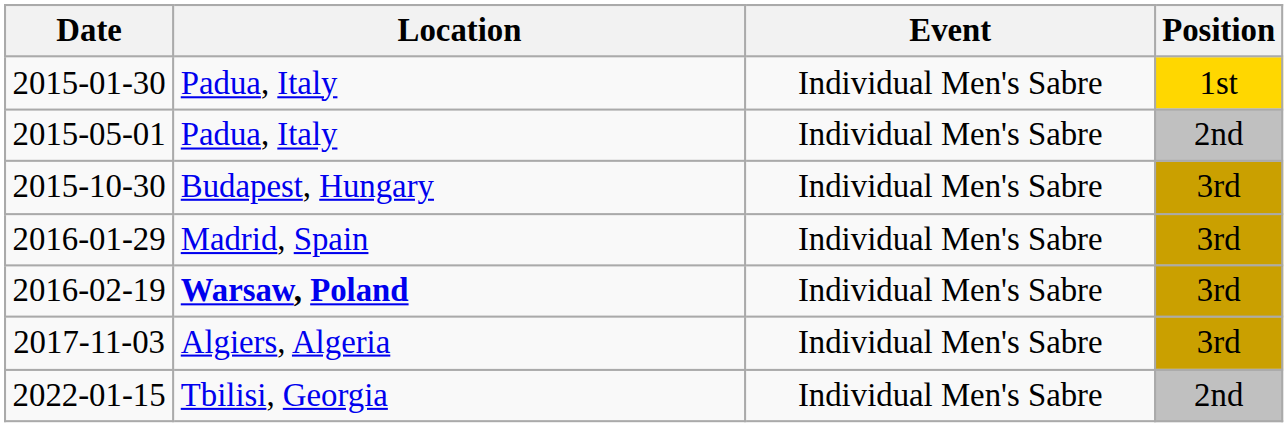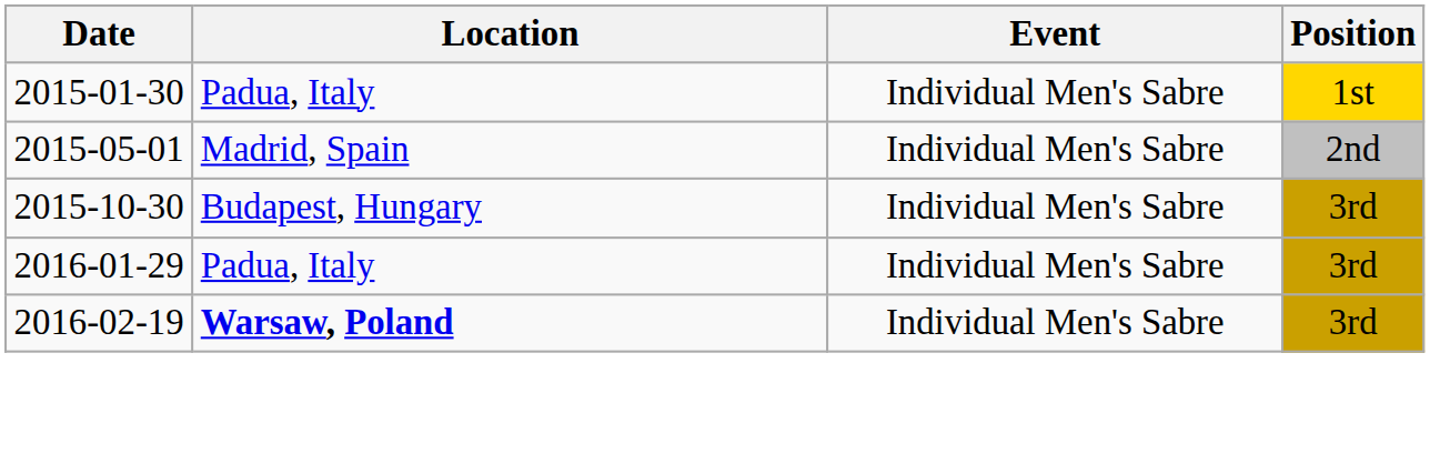 <table class="wikitable" style="text-align:center;">
 <tr>
 <th>Date</th>
 <th style="width:17em">Location</th>
 <th style="width:12em">Event</th>
 <th>Position</th>
 </tr>
 <tr>
 <td>2015-01-30</td>
 <td rowspan="1" align="left"> <a href='#'>Padua</a>, <a href='#'>Italy</a></td>
 <td>Individual Men's Sabre</td>
 <td bgcolor="gold">1st</td>
 </tr>
 <tr>
 <td>2015-05-01</td>
-<td rowspan="1" align="left"> <a href='#'>Padua</a>, <a href='#'>Italy</a></td>
+<td rowspan="1" align="left"> <a href='#'>Madrid</a>, <a href='#'>Spain</a></td>
 <td>Individual Men's Sabre</td>
 <td bgcolor="silver">2nd</td>
 </tr>
 <tr>
 <td>2015-10-30</td>
 <td rowspan="1" align="left"> <a href='#'>Budapest</a>, <a href='#'>Hungary</a></td>
 <td>Individual Men's Sabre</td>
 <td bgcolor="caramel">3rd</td>
 </tr>
 <tr>
 <td>2016-01-29</td>
-<td rowspan="1" align="left"> <a href='#'>Madrid</a>, <a href='#'>Spain</a></td>
+<td rowspan="1" align="left"> <a href='#'>Padua</a>, <a href='#'>Italy</a></td>
 <td>Individual Men's Sabre</td>
 <td bgcolor="caramel">3rd</td>
 </tr>
 <tr>
 <td>2016-02-19</td>
 <td rowspan="1" align="left"><strong> <a href='#'>Warsaw</a>, <a href='#'>Poland</a></strong></td>
 <td>Individual Men's Sabre</td>
 <td bgcolor="caramel">3rd</td>
 </tr>
-<tr>
-<td rowspan="1">2017-11-03</td>
-<td rowspan="1" align="left"> <a href='#'>Algiers</a>, <a href='#'>Algeria</a></td>
-<td>Individual Men's Sabre</td>
-<td bgcolor="caramel">3rd</td>
-</tr>
-<tr>
-<td>2022-01-15</td>
-<td rowspan="1" align="left"> <a href='#'>Tbilisi</a>, <a href='#'>Georgia</a></td>
-<td>Individual Men's Sabre</td>
-<td bgcolor="silver">2nd</td>
-</tr>
 </table>
